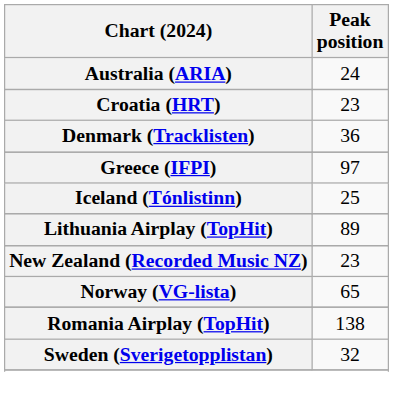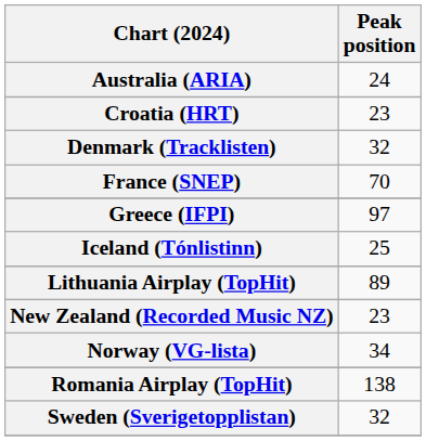 <table class="wikitable sortable plainrowheaders" style="text-align:center">
 <tr>
 <th scope="col">Chart (2024)</th>
 <th scope="col">Peak<br>position</th>
 </tr>
 <tr>
 <th scope="row">Australia (<a href='#'>ARIA</a>)</th>
 <td>24</td>
 </tr>
 <tr>
 </tr>
 <tr>
 </tr>
 <tr>
 </tr>
 <tr>
 <th scope="row">Croatia (<a href='#'>HRT</a>)</th>
 <td>23</td>
 </tr>
 <tr>
 <th scope="row">Denmark (<a href='#'>Tracklisten</a>)</th>
-<td>36</td>
+<td>32</td>
+</tr>
+<tr>
+<th scope="row">France (<a href='#'>SNEP</a>)</th>
+<td>70</td>
 </tr>
 <tr>
 </tr>
 <tr>
 <th scope="row">Greece (<a href='#'>IFPI</a>)</th>
 <td>97</td>
 </tr>
 <tr>
 <th scope="row">Iceland (<a href='#'>Tónlistinn</a>)</th>
 <td>25</td>
 </tr>
 <tr>
 </tr>
 <tr>
 <th scope="row">Lithuania Airplay (<a href='#'>TopHit</a>)</th>
 <td>89</td>
 </tr>
 <tr>
 </tr>
 <tr>
 <th scope="row">New Zealand (<a href='#'>Recorded Music NZ</a>)</th>
 <td>23</td>
 </tr>
 <tr>
 <th scope="row">Norway (<a href='#'>VG-lista</a>)</th>
-<td>65</td>
+<td>34</td>
 </tr>
 <tr>
 </tr>
 <tr>
 <th scope="row">Romania Airplay (<a href='#'>TopHit</a>)</th>
 <td>138</td>
 </tr>
 <tr>
 <th scope="row">Sweden (<a href='#'>Sverigetopplistan</a>)</th>
 <td>32</td>
 </tr>
 <tr>
 </tr>
 <tr>
 </tr>
 <tr>
 </tr>
 <tr>
 </tr>
 <tr>
 </tr>
 </table>
